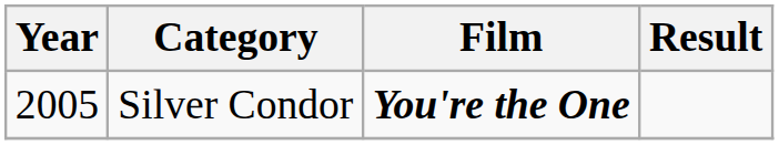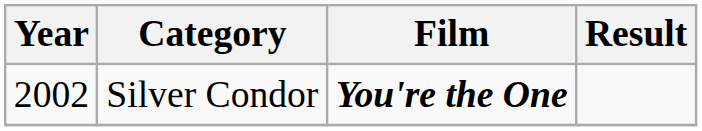 <table class="wikitable sortable">
 <tr>
 <th>Year</th>
 <th>Category</th>
 <th>Film</th>
 <th>Result</th>
 </tr>
 <tr>
-<td>2005</td>
+<td>2002</td>
 <td>Silver Condor</td>
 <td><strong><em>You're the One</em></strong></td>
 <td></td>
 </tr>
 <tr>
 </tr>
 </table>
